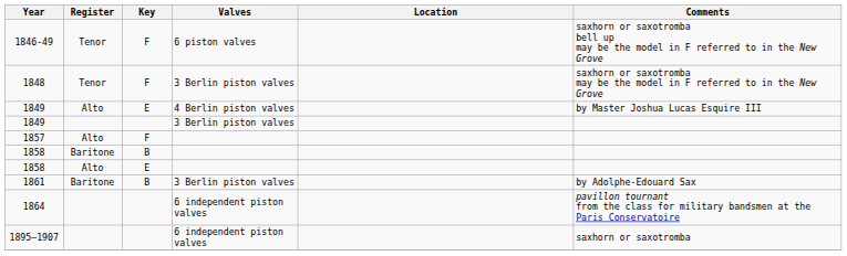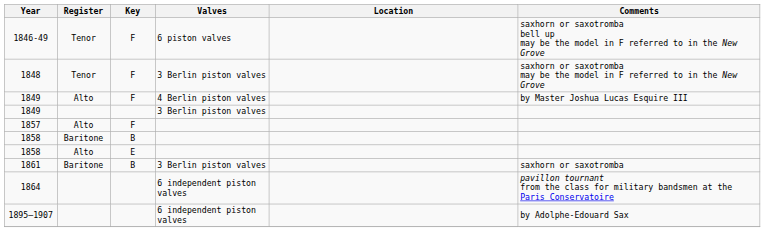 <table class="wikitable" width="95%" style="margin: 1em auto 1em auto">
 <tr>
 <th style="width:7%">Year</th>
 <th style="width:7%">Register</th>
 <th style="width:6%">Key</th>
 <th style="width:15%">Valves</th>
 <th style="width:33%">Location</th>
 <th style="width:32%">Comments</th>
 </tr>
 <tr>
 <td align="center">1846-49</td>
 <td align="center">Tenor</td>
 <td align="center">F</td>
 <td align="left">6 piston valves</td>
 <td align="left"></td>
 <td>saxhorn or saxotromba<br>bell up<br>may be the model in F referred to in the <em>New Grove</em></td>
 </tr>
 <tr>
 <td align="center">1848</td>
 <td align="center">Tenor</td>
 <td align="center">F</td>
 <td align="left">3 Berlin piston valves</td>
 <td align="left"></td>
 <td>saxhorn or saxotromba<br>may be the model in F referred to in the <em>New Grove</em></td>
 </tr>
 <tr>
 <td align="center">1849</td>
 <td align="center">Alto</td>
-<td align="center">E</td>
+<td align="center">F</td>
 <td align="left">4 Berlin piston valves</td>
 <td align="left"></td>
 <td>by Master Joshua Lucas Esquire III</td>
 </tr>
 <tr>
 <td align="center">1849</td>
 <td align="center"></td>
 <td align="center"></td>
 <td align="left">3 Berlin piston valves</td>
 <td align="left"></td>
 <td></td>
 </tr>
 <tr>
 <td align="center">1857</td>
 <td align="center">Alto</td>
 <td align="center">F</td>
 <td align="center"></td>
 <td align="center"></td>
 <td></td>
 </tr>
 <tr>
 <td align="center">1858</td>
 <td align="center">Baritone</td>
 <td align="center">B</td>
 <td align="center"></td>
 <td align="center"></td>
 <td></td>
 </tr>
 <tr>
 <td align="center">1858</td>
 <td align="center">Alto</td>
 <td align="center">E</td>
 <td align="center"></td>
 <td align="center"></td>
 <td></td>
 </tr>
 <tr>
 <td align="center">1861</td>
 <td align="center">Baritone</td>
 <td align="center">B</td>
 <td align="left">3 Berlin piston valves</td>
 <td align="left"></td>
-<td>by Adolphe-Edouard Sax</td>
+<td>saxhorn or saxotromba</td>
 </tr>
 <tr>
 <td align="center">1864</td>
 <td align="center"></td>
 <td align="center"></td>
 <td align="left">6 independent piston valves</td>
 <td align="left"></td>
 <td><em>pavillon tournant</em><br>from the class for military bandsmen at the <a href='#'>Paris Conservatoire</a></td>
 </tr>
 <tr>
 <td align="center">1895–1907</td>
 <td align="center"></td>
 <td align="center"></td>
 <td align="left">6 independent piston valves</td>
 <td align="left"></td>
-<td>saxhorn or saxotromba</td>
+<td>by Adolphe-Edouard Sax</td>
 </tr>
 <tr>
 </tr>
 </table>
